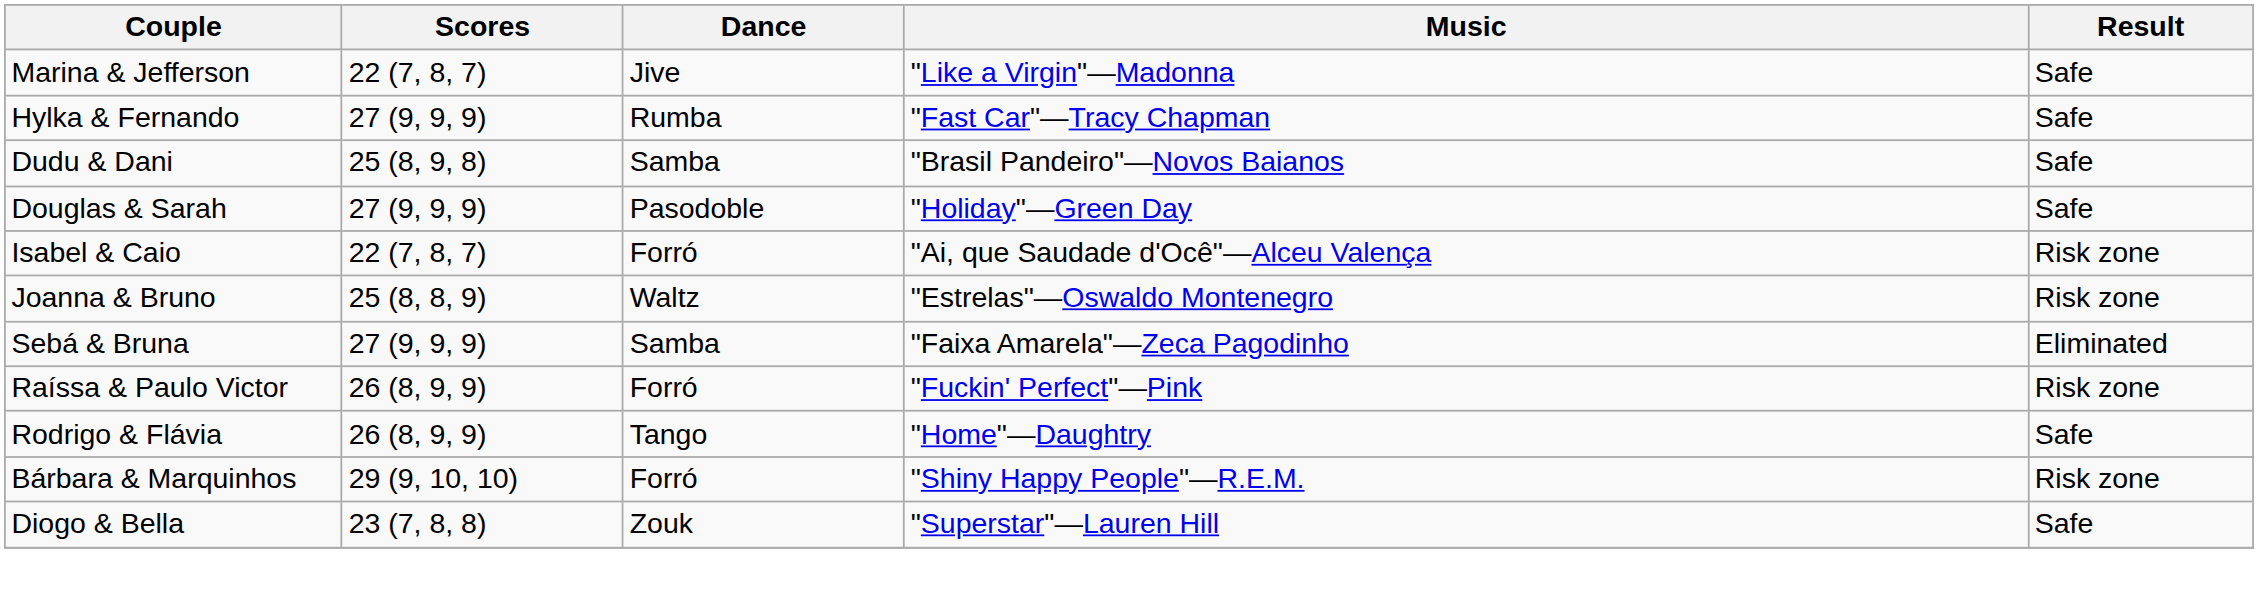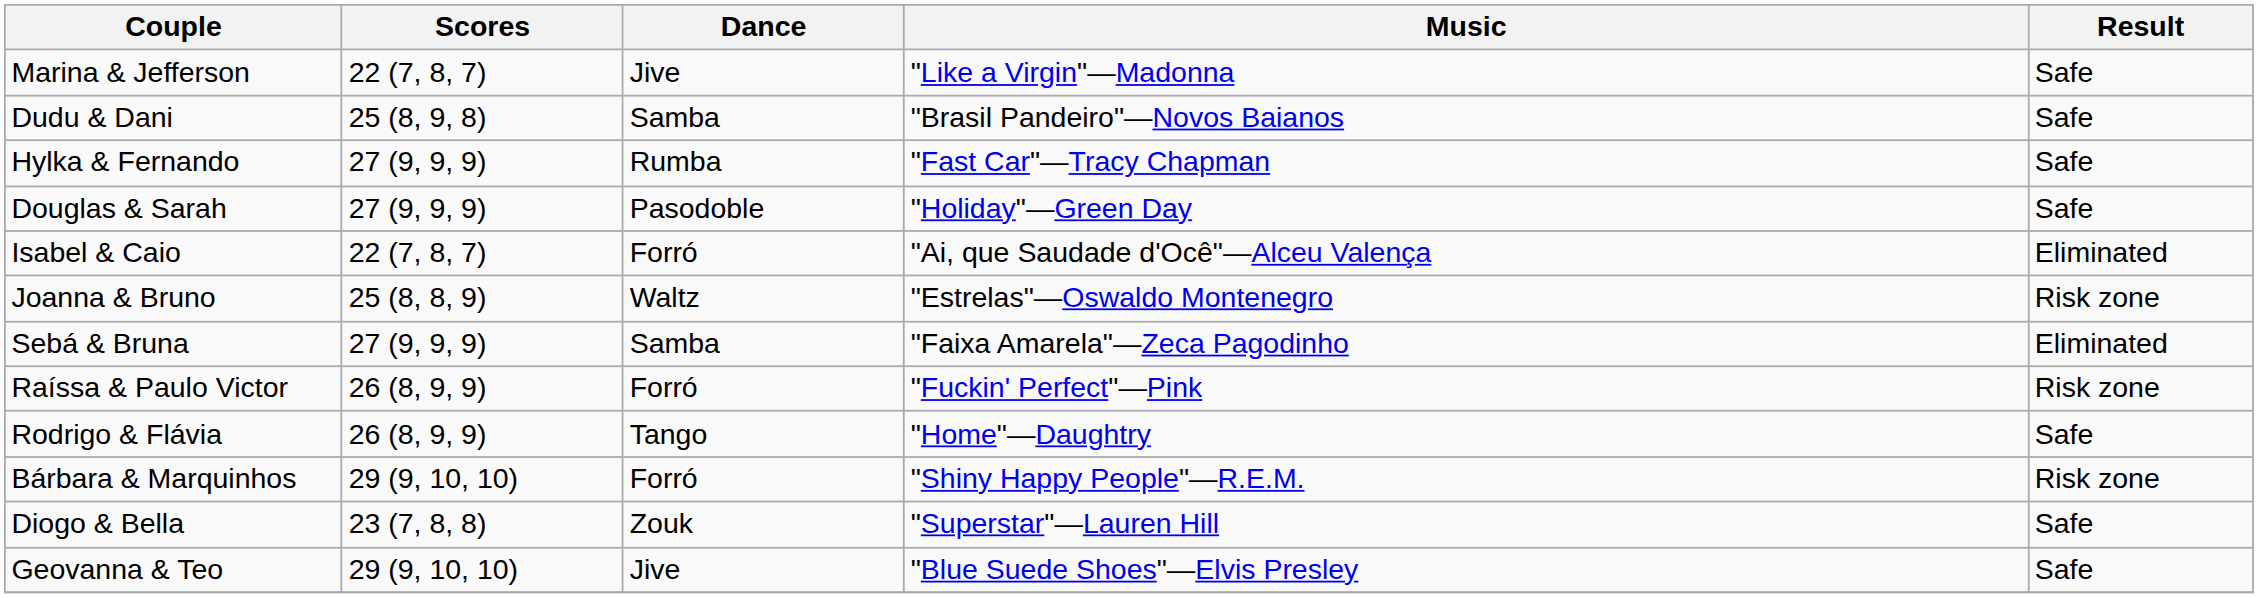 <table class="wikitable sortable" style="width:100%;">
 <tr>
 <th style="width:15.0%;">Couple</th>
 <th style="width:12.5%;">Scores</th>
 <th style="width:12.5%;">Dance</th>
 <th style="width:50.0%;">Music</th>
 <th style="width:10.0%;">Result</th>
 </tr>
 <tr>
 <td>Marina & Jefferson</td>
 <td>22 (7, 8, 7)</td>
 <td>Jive</td>
 <td>"<a href='#'>Like a Virgin</a>"—<a href='#'>Madonna</a></td>
 <td>Safe</td>
 </tr>
 <tr>
+<td>Dudu & Dani</td>
+<td>25 (8, 9, 8)</td>
+<td>Samba</td>
+<td>"Brasil Pandeiro"—<a href='#'>Novos Baianos</a></td>
+<td>Safe</td>
+</tr>
+<tr>
 <td>Hylka & Fernando</td>
 <td>27 (9, 9, 9)</td>
 <td>Rumba</td>
 <td>"<a href='#'>Fast Car</a>"—<a href='#'>Tracy Chapman</a></td>
-<td>Safe</td>
-</tr>
-<tr>
-<td>Dudu & Dani</td>
-<td>25 (8, 9, 8)</td>
-<td>Samba</td>
-<td>"Brasil Pandeiro"—<a href='#'>Novos Baianos</a></td>
 <td>Safe</td>
 </tr>
 <tr>
 <td>Douglas & Sarah</td>
 <td>27 (9, 9, 9)</td>
 <td>Pasodoble</td>
 <td>"<a href='#'>Holiday</a>"—<a href='#'>Green Day</a></td>
 <td>Safe</td>
 </tr>
 <tr>
 <td>Isabel & Caio</td>
 <td>22 (7, 8, 7)</td>
 <td>Forró</td>
 <td>"Ai, que Saudade d'Ocê"—<a href='#'>Alceu Valença</a></td>
-<td>Risk zone</td>
+<td>Eliminated</td>
 </tr>
 <tr>
 <td>Joanna & Bruno</td>
 <td>25 (8, 8, 9)</td>
 <td>Waltz</td>
 <td>"Estrelas"—<a href='#'>Oswaldo Montenegro</a></td>
 <td>Risk zone</td>
 </tr>
 <tr>
 <td>Sebá & Bruna</td>
 <td>27 (9, 9, 9)</td>
 <td>Samba</td>
 <td>"Faixa Amarela"—<a href='#'>Zeca Pagodinho</a></td>
 <td>Eliminated</td>
 </tr>
 <tr>
 <td>Raíssa & Paulo Victor</td>
 <td>26 (8, 9, 9)</td>
 <td>Forró</td>
 <td>"<a href='#'>Fuckin' Perfect</a>"—<a href='#'>Pink</a></td>
 <td>Risk zone</td>
 </tr>
 <tr>
 <td>Rodrigo & Flávia</td>
 <td>26 (8, 9, 9)</td>
 <td>Tango</td>
 <td>"<a href='#'>Home</a>"—<a href='#'>Daughtry</a></td>
 <td>Safe</td>
 </tr>
 <tr>
 <td>Bárbara & Marquinhos</td>
 <td>29 (9, 10, 10)</td>
 <td>Forró</td>
 <td>"<a href='#'>Shiny Happy People</a>"—<a href='#'>R.E.M.</a></td>
 <td>Risk zone</td>
 </tr>
 <tr>
 <td>Diogo & Bella</td>
 <td>23 (7, 8, 8)</td>
 <td>Zouk</td>
 <td>"<a href='#'>Superstar</a>"—<a href='#'>Lauren Hill</a></td>
 <td>Safe</td>
 </tr>
 <tr>
+<td>Geovanna & Teo</td>
+<td>29 (9, 10, 10)</td>
+<td>Jive</td>
+<td>"<a href='#'>Blue Suede Shoes</a>"—<a href='#'>Elvis Presley</a></td>
+<td>Safe</td>
+</tr>
+<tr>
 </tr>
 </table>
